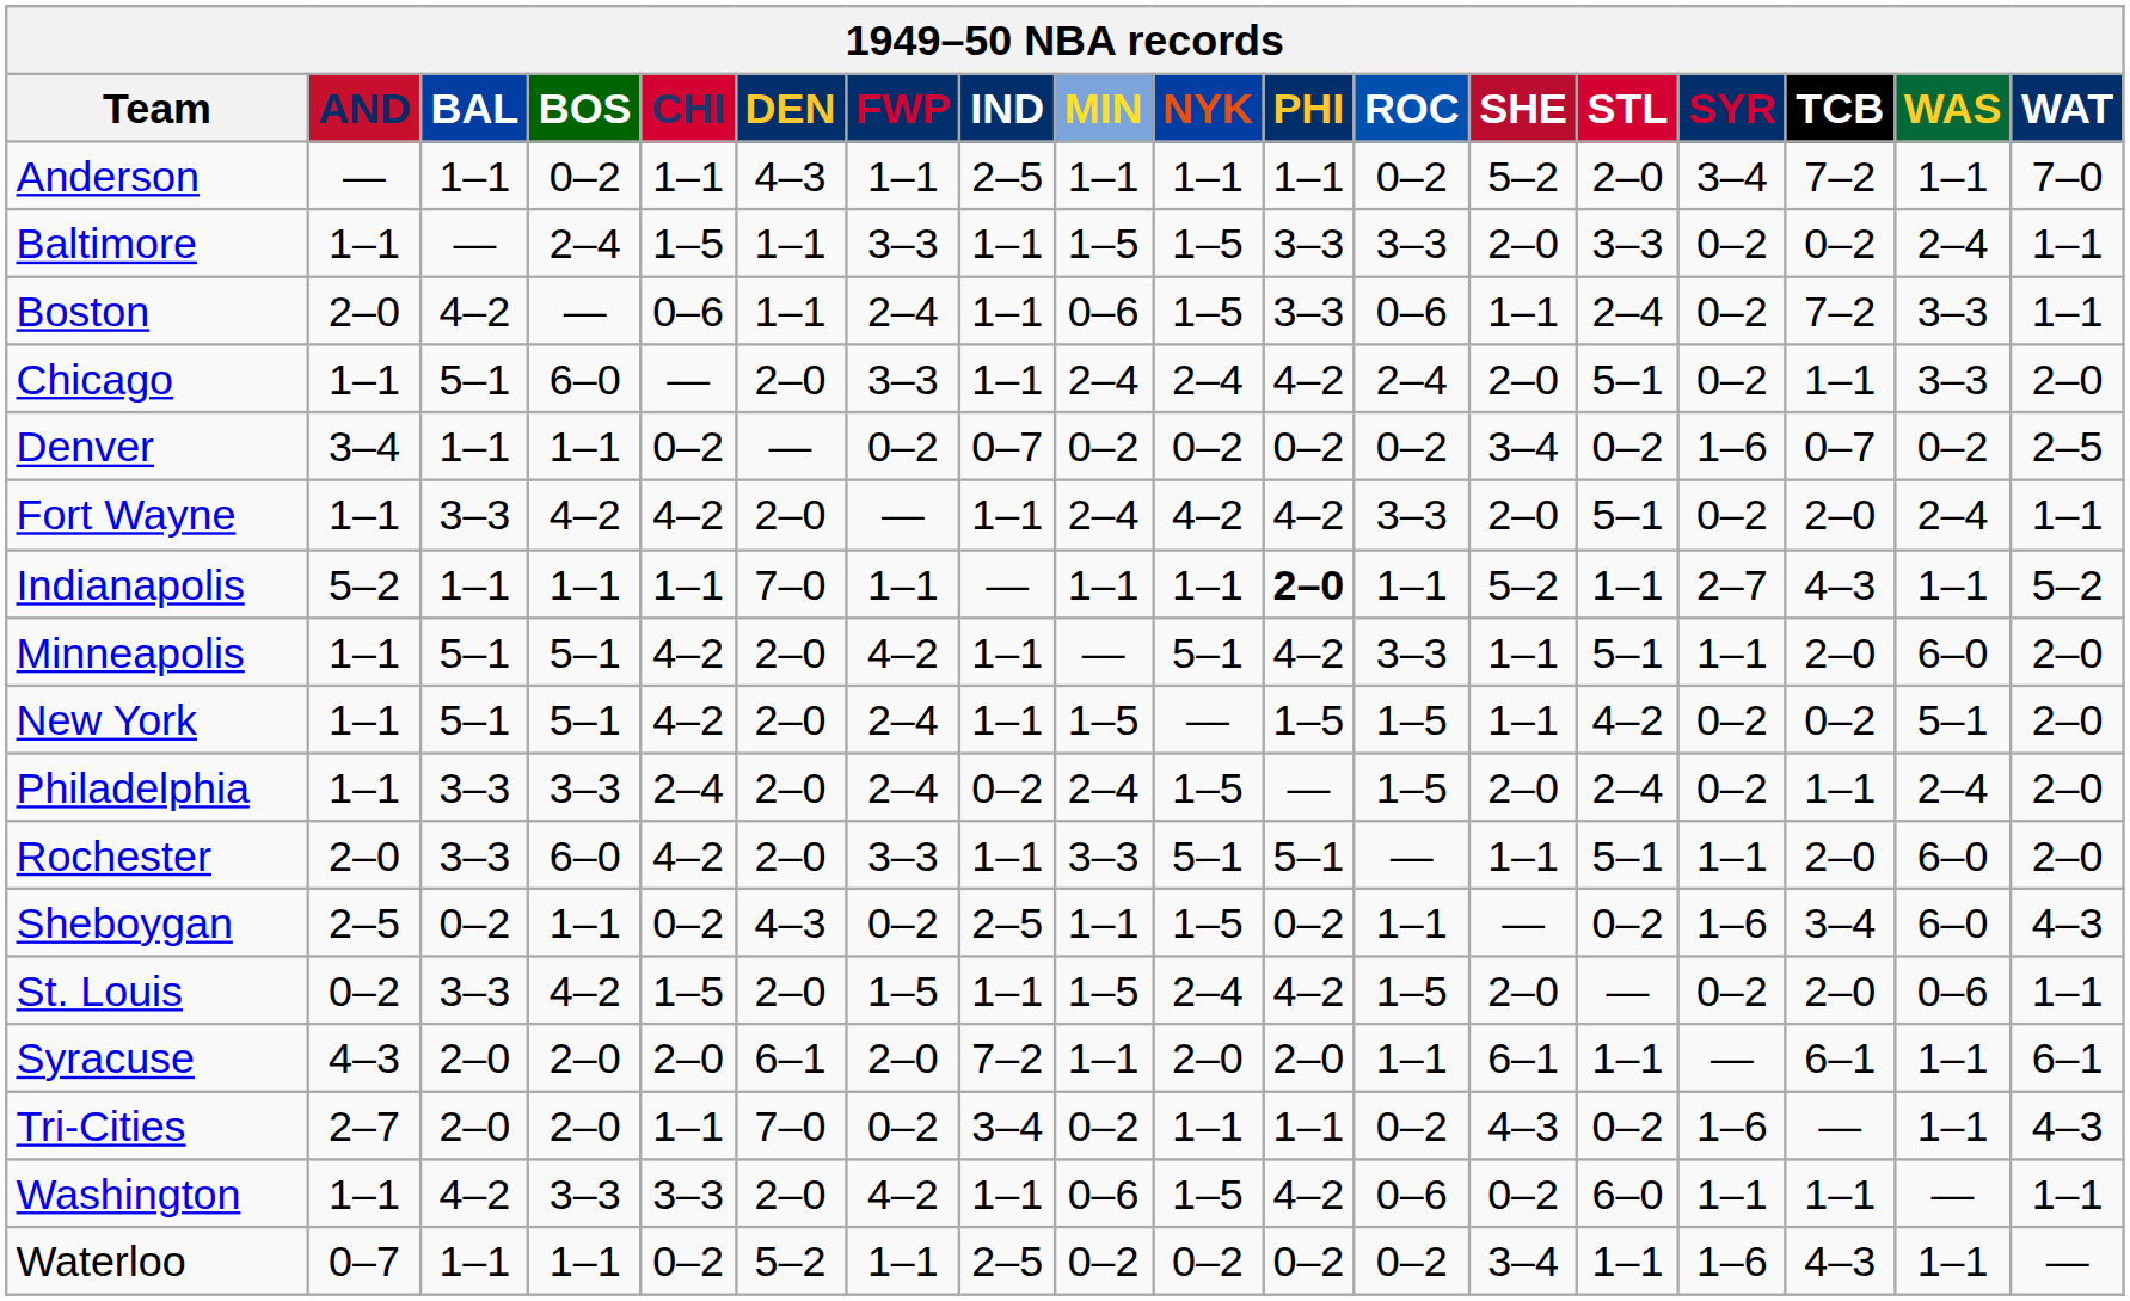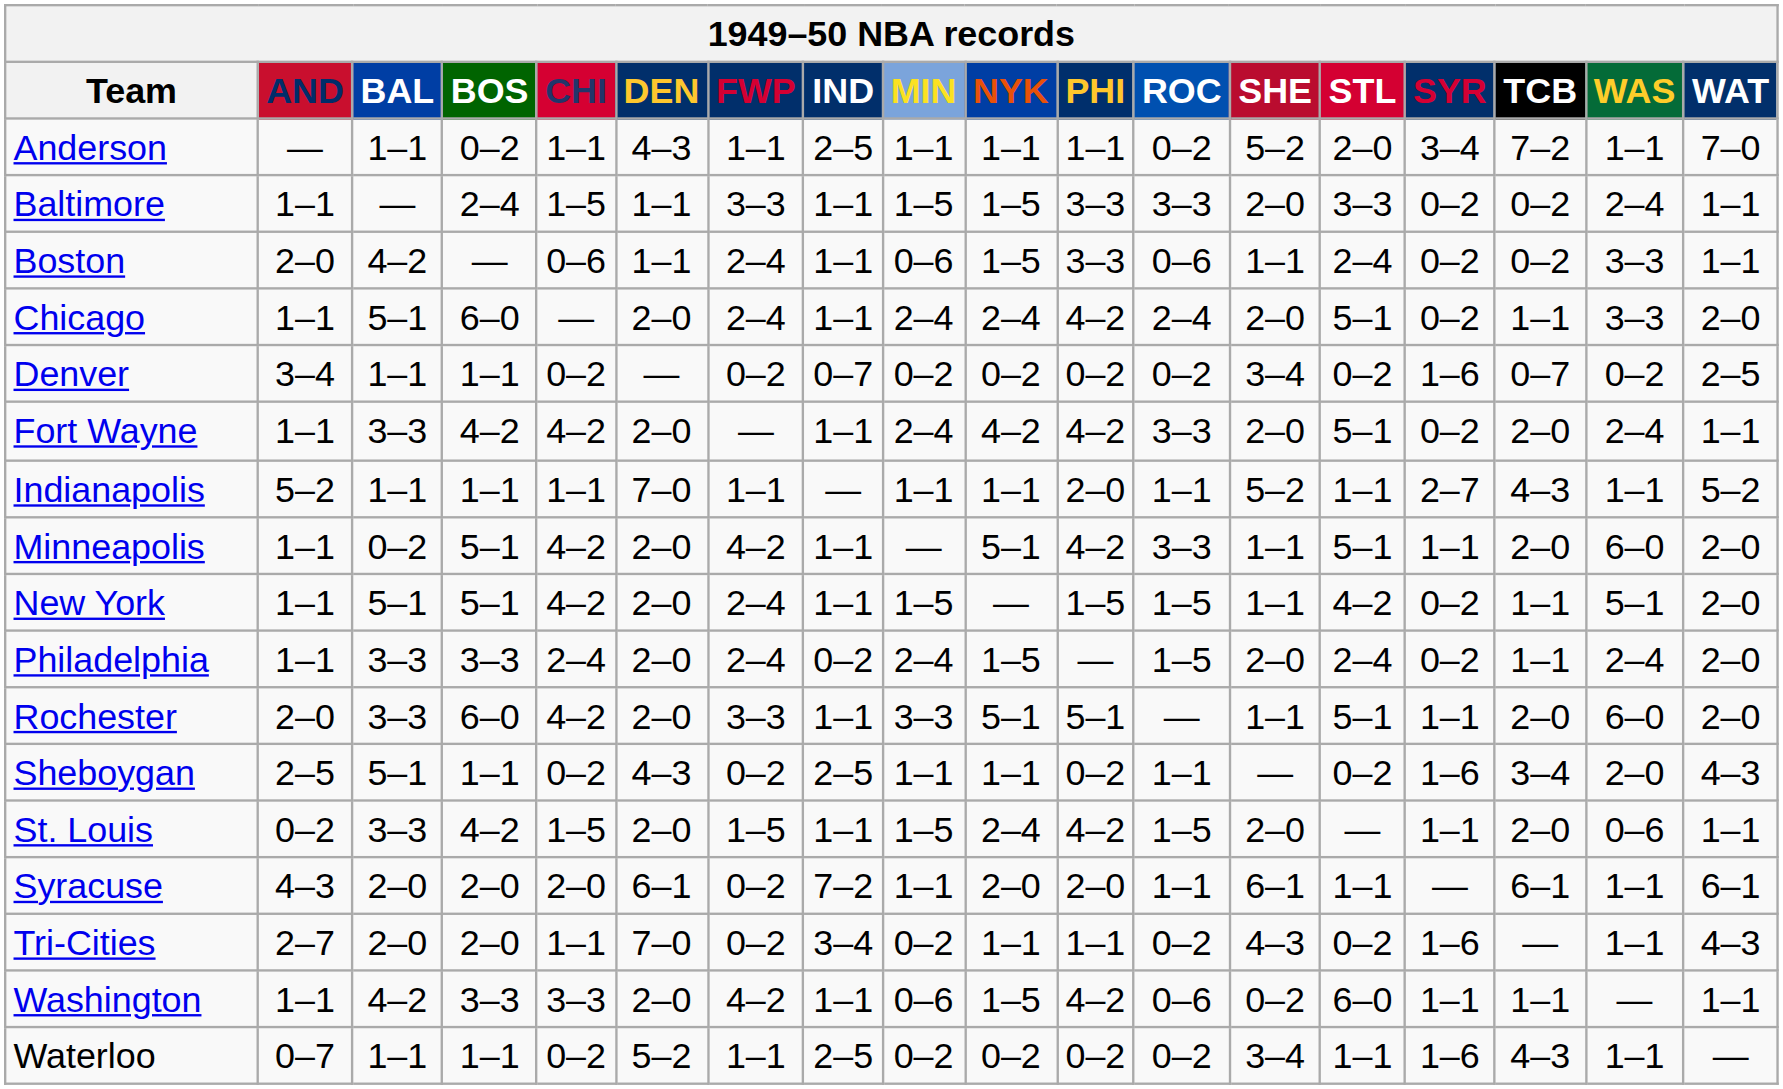 <table class="wikitable" style="font-size:95%; text-align:center">
 <tr>
 <th colspan=18>1949–50 NBA records</th>
 </tr>
 <tr>
 <th width=100>Team</th>
 <th style="background:#C90F2E;color:#012D6A;width=35">AND</th>
 <th style="background:#003EA4;color:#FFFFFF;width=35">BAL</th>
 <th style="background:#006400;color:#FFFFFF;width=35">BOS</th>
 <th style="background:#D50032;color:#22356A;width=35">CHI</th>
 <th style="background:#012F6B;color:#FEC72E;width=35">DEN</th>
 <th style="background:#012F6B;color:#D40032;width=35">FWP</th>
 <th style="background:#012F6B;color:#FFFFFF;width=35">IND</th>
 <th style="background:#7BA4DB;color:#FBE122;width=35">MIN</th>
 <th style="background:#003EA4;color:#E85109;width=35">NYK</th>
 <th style="background:#002F6C;color:#FFC72C;width=35">PHI</th>
 <th style="background:#0050B0;color:#FFFFFF;width=35">ROC</th>
 <th style="background:#BA0C2F;color:#FFFFFF;width=35">SHE</th>
 <th style="background:#D40032;color:#FFFFFF;width=35">STL</th>
 <th style="background:#012F6B;color:#D50033;width=35">SYR</th>
 <th style="background:#000000;color:#FFFFFF;width=35">TCB</th>
 <th style="background:#046B38;color:#FECD2A;width=35">WAS</th>
 <th style="background:#012F6B;color:#FFFFFF;width=35">WAT</th>
 </tr>
 <tr>
 <td style="text-align:left;"><a href='#'>Anderson</a></td>
 <td>—</td>
 <td>1–1</td>
 <td>0–2</td>
 <td>1–1</td>
 <td>4–3</td>
 <td>1–1</td>
 <td>2–5</td>
 <td>1–1</td>
 <td>1–1</td>
 <td>1–1</td>
 <td>0–2</td>
 <td>5–2</td>
 <td>2–0</td>
 <td>3–4</td>
 <td>7–2</td>
 <td>1–1</td>
 <td>7–0</td>
 </tr>
 <tr>
 <td style="text-align:left;"><a href='#'>Baltimore</a></td>
 <td>1–1</td>
 <td>—</td>
 <td>2–4</td>
 <td>1–5</td>
 <td>1–1</td>
 <td>3–3</td>
 <td>1–1</td>
 <td>1–5</td>
 <td>1–5</td>
 <td>3–3</td>
 <td>3–3</td>
 <td>2–0</td>
 <td>3–3</td>
 <td>0–2</td>
 <td>0–2</td>
 <td>2–4</td>
 <td>1–1</td>
 </tr>
 <tr>
 <td style="text-align:left;"><a href='#'>Boston</a></td>
 <td>2–0</td>
 <td>4–2</td>
 <td>—</td>
 <td>0–6</td>
 <td>1–1</td>
 <td>2–4</td>
 <td>1–1</td>
 <td>0–6</td>
 <td>1–5</td>
 <td>3–3</td>
 <td>0–6</td>
 <td>1–1</td>
 <td>2–4</td>
 <td>0–2</td>
-<td>7–2</td>
+<td>0–2</td>
 <td>3–3</td>
 <td>1–1</td>
 </tr>
 <tr>
 <td style="text-align:left;"><a href='#'>Chicago</a></td>
 <td>1–1</td>
 <td>5–1</td>
 <td>6–0</td>
 <td>—</td>
 <td>2–0</td>
-<td>3–3</td>
+<td>2–4</td>
 <td>1–1</td>
 <td>2–4</td>
 <td>2–4</td>
 <td>4–2</td>
 <td>2–4</td>
 <td>2–0</td>
 <td>5–1</td>
 <td>0–2</td>
 <td>1–1</td>
 <td>3–3</td>
 <td>2–0</td>
 </tr>
 <tr>
 <td style="text-align:left;"><a href='#'>Denver</a></td>
 <td>3–4</td>
 <td>1–1</td>
 <td>1–1</td>
 <td>0–2</td>
 <td>—</td>
 <td>0–2</td>
 <td>0–7</td>
 <td>0–2</td>
 <td>0–2</td>
 <td>0–2</td>
 <td>0–2</td>
 <td>3–4</td>
 <td>0–2</td>
 <td>1–6</td>
 <td>0–7</td>
 <td>0–2</td>
 <td>2–5</td>
 </tr>
 <tr>
 <td style="text-align:left;"><a href='#'>Fort Wayne</a></td>
 <td>1–1</td>
 <td>3–3</td>
 <td>4–2</td>
 <td>4–2</td>
 <td>2–0</td>
 <td>—</td>
 <td>1–1</td>
 <td>2–4</td>
 <td>4–2</td>
 <td>4–2</td>
 <td>3–3</td>
 <td>2–0</td>
 <td>5–1</td>
 <td>0–2</td>
 <td>2–0</td>
 <td>2–4</td>
 <td>1–1</td>
 </tr>
 <tr>
 <td style="text-align:left;"><a href='#'>Indianapolis</a></td>
 <td>5–2</td>
 <td>1–1</td>
 <td>1–1</td>
 <td>1–1</td>
 <td>7–0</td>
 <td>1–1</td>
 <td>—</td>
 <td>1–1</td>
 <td>1–1</td>
-<td><strong>2–0</strong></td>
+<td>2–0</td>
 <td>1–1</td>
 <td>5–2</td>
 <td>1–1</td>
 <td>2–7</td>
 <td>4–3</td>
 <td>1–1</td>
 <td>5–2</td>
 </tr>
 <tr>
 <td style="text-align:left;"><a href='#'>Minneapolis</a></td>
 <td>1–1</td>
-<td>5–1</td>
+<td>0–2</td>
 <td>5–1</td>
 <td>4–2</td>
 <td>2–0</td>
 <td>4–2</td>
 <td>1–1</td>
 <td>—</td>
 <td>5–1</td>
 <td>4–2</td>
 <td>3–3</td>
 <td>1–1</td>
 <td>5–1</td>
 <td>1–1</td>
 <td>2–0</td>
 <td>6–0</td>
 <td>2–0</td>
 </tr>
 <tr>
 <td style="text-align:left;"><a href='#'>New York</a></td>
 <td>1–1</td>
 <td>5–1</td>
 <td>5–1</td>
 <td>4–2</td>
 <td>2–0</td>
 <td>2–4</td>
 <td>1–1</td>
 <td>1–5</td>
 <td>—</td>
 <td>1–5</td>
 <td>1–5</td>
 <td>1–1</td>
 <td>4–2</td>
 <td>0–2</td>
-<td>0–2</td>
+<td>1–1</td>
 <td>5–1</td>
 <td>2–0</td>
 </tr>
 <tr>
 <td style="text-align:left;"><a href='#'>Philadelphia</a></td>
 <td>1–1</td>
 <td>3–3</td>
 <td>3–3</td>
 <td>2–4</td>
 <td>2–0</td>
 <td>2–4</td>
 <td>0–2</td>
 <td>2–4</td>
 <td>1–5</td>
 <td>—</td>
 <td>1–5</td>
 <td>2–0</td>
 <td>2–4</td>
 <td>0–2</td>
 <td>1–1</td>
 <td>2–4</td>
 <td>2–0</td>
 </tr>
 <tr>
 <td style="text-align:left;"><a href='#'>Rochester</a></td>
 <td>2–0</td>
 <td>3–3</td>
 <td>6–0</td>
 <td>4–2</td>
 <td>2–0</td>
 <td>3–3</td>
 <td>1–1</td>
 <td>3–3</td>
 <td>5–1</td>
 <td>5–1</td>
 <td>—</td>
 <td>1–1</td>
 <td>5–1</td>
 <td>1–1</td>
 <td>2–0</td>
 <td>6–0</td>
 <td>2–0</td>
 </tr>
 <tr>
 <td style="text-align:left;"><a href='#'>Sheboygan</a></td>
 <td>2–5</td>
-<td>0–2</td>
+<td>5–1</td>
 <td>1–1</td>
 <td>0–2</td>
 <td>4–3</td>
 <td>0–2</td>
 <td>2–5</td>
 <td>1–1</td>
-<td>1–5</td>
+<td>1–1</td>
 <td>0–2</td>
 <td>1–1</td>
 <td>—</td>
 <td>0–2</td>
 <td>1–6</td>
 <td>3–4</td>
-<td>6–0</td>
+<td>2–0</td>
 <td>4–3</td>
 </tr>
 <tr>
 <td style="text-align:left;"><a href='#'>St. Louis</a></td>
 <td>0–2</td>
 <td>3–3</td>
 <td>4–2</td>
 <td>1–5</td>
 <td>2–0</td>
 <td>1–5</td>
 <td>1–1</td>
 <td>1–5</td>
 <td>2–4</td>
 <td>4–2</td>
 <td>1–5</td>
 <td>2–0</td>
 <td>—</td>
-<td>0–2</td>
+<td>1–1</td>
 <td>2–0</td>
 <td>0–6</td>
 <td>1–1</td>
 </tr>
 <tr>
 <td style="text-align:left;"><a href='#'>Syracuse</a></td>
 <td>4–3</td>
 <td>2–0</td>
 <td>2–0</td>
 <td>2–0</td>
 <td>6–1</td>
-<td>2–0</td>
+<td>0–2</td>
 <td>7–2</td>
 <td>1–1</td>
 <td>2–0</td>
 <td>2–0</td>
 <td>1–1</td>
 <td>6–1</td>
 <td>1–1</td>
 <td>—</td>
 <td>6–1</td>
 <td>1–1</td>
 <td>6–1</td>
 </tr>
 <tr>
 <td style="text-align:left;"><a href='#'>Tri-Cities</a></td>
 <td>2–7</td>
 <td>2–0</td>
 <td>2–0</td>
 <td>1–1</td>
 <td>7–0</td>
 <td>0–2</td>
 <td>3–4</td>
 <td>0–2</td>
 <td>1–1</td>
 <td>1–1</td>
 <td>0–2</td>
 <td>4–3</td>
 <td>0–2</td>
 <td>1–6</td>
 <td>—</td>
 <td>1–1</td>
 <td>4–3</td>
 </tr>
 <tr>
 <td style="text-align:left;"><a href='#'>Washington</a></td>
 <td>1–1</td>
 <td>4–2</td>
 <td>3–3</td>
 <td>3–3</td>
 <td>2–0</td>
 <td>4–2</td>
 <td>1–1</td>
 <td>0–6</td>
 <td>1–5</td>
 <td>4–2</td>
 <td>0–6</td>
 <td>0–2</td>
 <td>6–0</td>
 <td>1–1</td>
 <td>1–1</td>
 <td>—</td>
 <td>1–1</td>
 </tr>
 <tr>
 <td style="text-align:left;">Waterloo</td>
 <td>0–7</td>
 <td>1–1</td>
 <td>1–1</td>
 <td>0–2</td>
 <td>5–2</td>
 <td>1–1</td>
 <td>2–5</td>
 <td>0–2</td>
 <td>0–2</td>
 <td>0–2</td>
 <td>0–2</td>
 <td>3–4</td>
 <td>1–1</td>
 <td>1–6</td>
 <td>4–3</td>
 <td>1–1</td>
 <td>—</td>
 </tr>
 </table>
